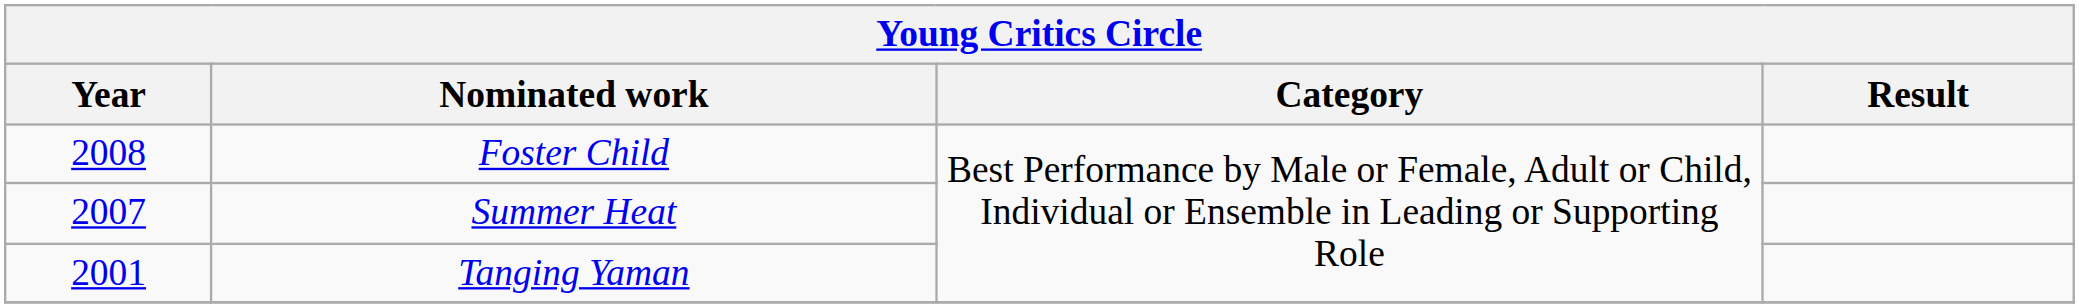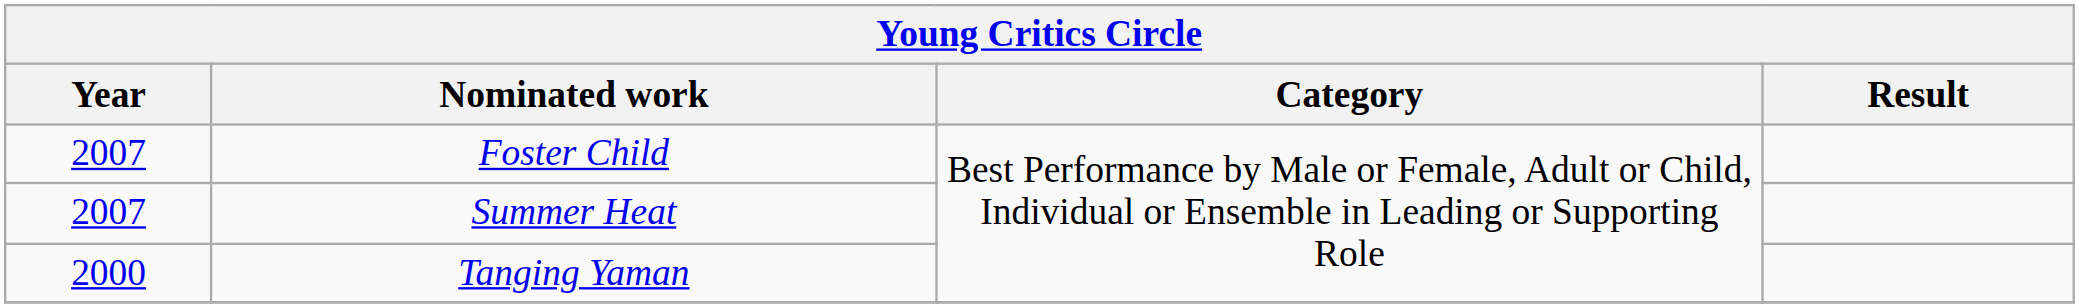 <table width="70%" class="wikitable sortable">
 <tr>
 <th colspan="4" align="center"><a href='#'>Young Critics Circle</a></th>
 </tr>
 <tr>
 <th width="10%">Year</th>
 <th width="35%">Nominated work</th>
 <th width="40%">Category</th>
 <th width="15%">Result</th>
 </tr>
 <tr>
-<td align="center"><a href='#'>2008</a></td>
+<td align="center"><a href='#'>2007</a></td>
 <td align="center"><em><a href='#'>Foster Child</a></em></td>
 <td align="center" rowspan=3>Best Performance by Male or Female, Adult or Child, Individual or Ensemble in Leading or Supporting Role</td>
 <td></td>
 </tr>
 <tr>
 <td align="center"><a href='#'>2007</a></td>
 <td align="center"><em><a href='#'>Summer Heat</a></em></td>
 <td></td>
 </tr>
 <tr>
-<td align="center"><a href='#'>2001</a></td>
+<td align="center"><a href='#'>2000</a></td>
 <td align="center"><em><a href='#'>Tanging Yaman</a></em></td>
 <td></td>
 </tr>
 <tr>
 </tr>
 </table>
